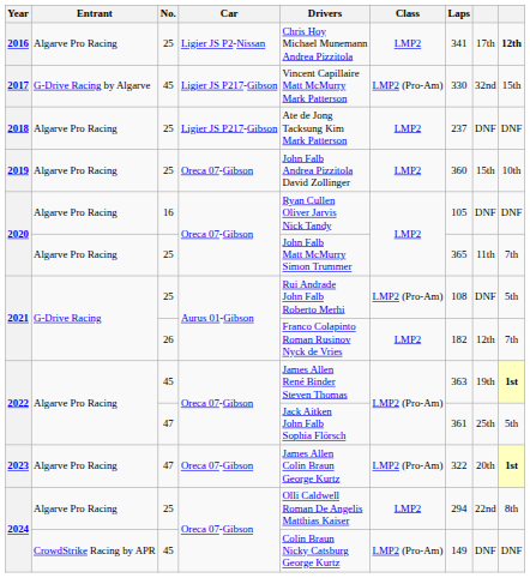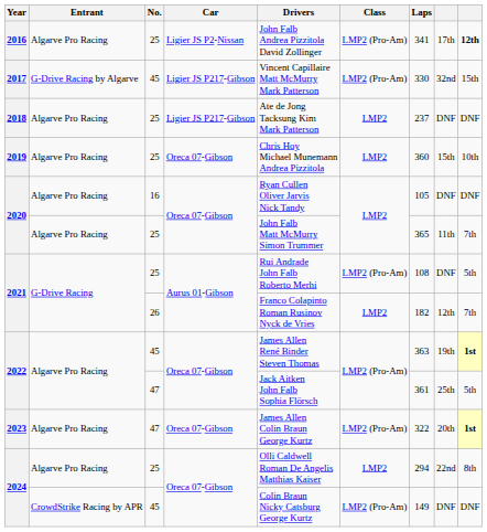 <table class="wikitable" style="font-size:90%">
 <tr>
 <th>Year</th>
 <th>Entrant</th>
 <th>No.</th>
 <th>Car</th>
 <th>Drivers</th>
 <th>Class</th>
 <th>Laps</th>
 <th></th>
 <th></th>
 </tr>
 <tr align="center">
 <th><a href='#'>2016</a></th>
 <td align="left"> Algarve Pro Racing</td>
 <td>25</td>
 <td align="left"><a href='#'>Ligier JS P2</a>-<a href='#'>Nissan</a></td>
-<td align="left"> <a href='#'>Chris Hoy</a><br> Michael Munemann<br> <a href='#'>Andrea Pizzitola</a></td>
-<td><a href='#'>LMP2</a></td>
+<td align="left"> <a href='#'>John Falb</a><br> <a href='#'>Andrea Pizzitola</a><br> David Zollinger</td>
+<td><a href='#'>LMP2</a> (Pro-Am)</td>
 <td>341</td>
 <td>17th</td>
 <td><strong>12th</strong></td>
 </tr>
 <tr align="center">
 <th><a href='#'>2017</a></th>
 <td align="left"> <a href='#'>G-Drive Racing</a> by Algarve</td>
 <td>45</td>
 <td align="left"><a href='#'>Ligier JS P217</a>-<a href='#'>Gibson</a></td>
 <td align="left"> Vincent Capillaire<br> <a href='#'>Matt McMurry</a><br> <a href='#'>Mark Patterson</a></td>
 <td><a href='#'>LMP2</a> (Pro-Am)</td>
 <td>330</td>
 <td>32nd</td>
 <td>15th</td>
 </tr>
 <tr align="center">
 <th><a href='#'>2018</a></th>
 <td align="left"> Algarve Pro Racing</td>
 <td>25</td>
 <td align="left"><a href='#'>Ligier JS P217</a>-<a href='#'>Gibson</a></td>
 <td align="left"> Ate de Jong<br> Tacksung Kim<br> <a href='#'>Mark Patterson</a></td>
 <td><a href='#'>LMP2</a></td>
 <td>237</td>
 <td>DNF</td>
 <td>DNF</td>
 </tr>
 <tr align="center">
 <th><a href='#'>2019</a></th>
 <td align="left"> Algarve Pro Racing</td>
 <td>25</td>
 <td align="left"><a href='#'>Oreca 07</a>-<a href='#'>Gibson</a></td>
-<td align="left"> <a href='#'>John Falb</a><br> <a href='#'>Andrea Pizzitola</a><br> David Zollinger</td>
+<td align="left"> <a href='#'>Chris Hoy</a><br> Michael Munemann<br> <a href='#'>Andrea Pizzitola</a></td>
 <td><a href='#'>LMP2</a></td>
 <td>360</td>
 <td>15th</td>
 <td>10th</td>
 </tr>
 <tr align="center">
 <th rowspan="2"><a href='#'>2020</a></th>
 <td align="left"> Algarve Pro Racing</td>
 <td>16</td>
 <td rowspan="2"  align="left"><a href='#'>Oreca 07</a>-<a href='#'>Gibson</a></td>
 <td align="left"> <a href='#'>Ryan Cullen</a><br> <a href='#'>Oliver Jarvis</a><br> <a href='#'>Nick Tandy</a></td>
 <td rowspan="2"><a href='#'>LMP2</a></td>
 <td>105</td>
 <td>DNF</td>
 <td>DNF</td>
 </tr>
 <tr align="center">
 <td align="left"> Algarve Pro Racing</td>
 <td>25</td>
 <td align="left"> <a href='#'>John Falb</a><br> <a href='#'>Matt McMurry</a><br> <a href='#'>Simon Trummer</a></td>
 <td>365</td>
 <td>11th</td>
 <td>7th</td>
 </tr>
 <tr align="center">
 <th rowspan="2"><a href='#'>2021</a></th>
 <td rowspan="2" align="left"> <a href='#'>G-Drive Racing</a></td>
 <td>25</td>
 <td rowspan="2" align="left"><a href='#'>Aurus 01</a>-<a href='#'>Gibson</a></td>
 <td align="left"> <a href='#'>Rui Andrade</a><br> <a href='#'>John Falb</a><br> <a href='#'>Roberto Merhi</a></td>
 <td><a href='#'>LMP2</a> (Pro-Am)</td>
 <td>108</td>
 <td>DNF</td>
 <td>5th</td>
 </tr>
 <tr align="center">
 <td>26</td>
 <td align="left"> <a href='#'>Franco Colapinto</a><br> <a href='#'>Roman Rusinov</a><br> <a href='#'>Nyck de Vries</a></td>
 <td><a href='#'>LMP2</a></td>
 <td>182</td>
 <td>12th</td>
 <td>7th</td>
 </tr>
 <tr align="center">
 <th rowspan="2"><a href='#'>2022</a></th>
 <td rowspan="2" align="left"> Algarve Pro Racing</td>
 <td>45</td>
 <td rowspan="2" align="left"><a href='#'>Oreca 07</a>-<a href='#'>Gibson</a></td>
 <td align="left"> <a href='#'>James Allen</a><br> <a href='#'>René Binder</a><br> <a href='#'>Steven Thomas</a></td>
 <td rowspan=2><a href='#'>LMP2</a> (Pro-Am)</td>
 <td>363</td>
 <td>19th</td>
 <td style="background:#FFFFBF;"><strong>1st</strong></td>
 </tr>
 <tr align="center">
 <td>47</td>
 <td align="left"> <a href='#'>Jack Aitken</a><br> <a href='#'>John Falb</a><br> <a href='#'>Sophia Flörsch</a></td>
 <td>361</td>
 <td>25th</td>
 <td>5th</td>
 </tr>
 <tr align="center">
 <th><a href='#'>2023</a></th>
 <td align="left"> Algarve Pro Racing</td>
 <td>47</td>
 <td align="left"><a href='#'>Oreca 07</a>-<a href='#'>Gibson</a></td>
 <td align="left"> <a href='#'>James Allen</a><br> <a href='#'>Colin Braun</a><br> <a href='#'>George Kurtz</a></td>
 <td><a href='#'>LMP2</a> (Pro-Am)</td>
 <td>322</td>
 <td>20th</td>
 <td style="background:#FFFFBF;"><strong>1st</strong></td>
 </tr>
 <tr align="center">
 <th rowspan=2><a href='#'>2024</a></th>
 <td align=left> Algarve Pro Racing</td>
 <td>25</td>
 <td rowspan=2 align=left><a href='#'>Oreca 07</a>-<a href='#'>Gibson</a></td>
 <td align=left> <a href='#'>Olli Caldwell</a><br> <a href='#'>Roman De Angelis</a><br> <a href='#'>Matthias Kaiser</a></td>
 <td><a href='#'>LMP2</a></td>
 <td>294</td>
 <td>22nd</td>
 <td>8th</td>
 </tr>
 <tr align="center">
 <td align=left> <a href='#'>CrowdStrike</a> Racing by APR</td>
 <td>45</td>
 <td align=left> <a href='#'>Colin Braun</a><br> <a href='#'>Nicky Catsburg</a><br> <a href='#'>George Kurtz</a></td>
 <td><a href='#'>LMP2</a> (Pro-Am)</td>
 <td>149</td>
 <td>DNF</td>
 <td>DNF</td>
 </tr>
 </table>
